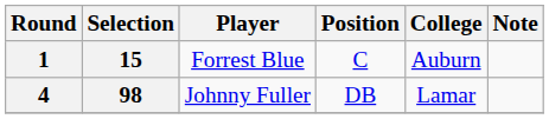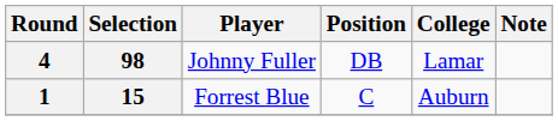 <table class="wikitable" style="text-align:center">
 <tr>
 <th>Round</th>
 <th>Selection</th>
 <th>Player</th>
 <th>Position</th>
 <th>College</th>
 <th>Note</th>
 </tr>
 <tr>
+<th>4</th>
+<th>98</th>
+<td><a href='#'>Johnny Fuller</a></td>
+<td><a href='#'>DB</a></td>
+<td><a href='#'>Lamar</a></td>
+<td></td>
+</tr>
+<tr>
 <th>1</th>
 <th>15</th>
 <td><a href='#'>Forrest Blue</a></td>
 <td><a href='#'>C</a></td>
 <td><a href='#'>Auburn</a></td>
 <td></td>
 </tr>
 <tr>
-<th>4</th>
-<th>98</th>
-<td><a href='#'>Johnny Fuller</a></td>
-<td><a href='#'>DB</a></td>
-<td><a href='#'>Lamar</a></td>
-<td></td>
-</tr>
-<tr>
 </tr>
 </table>
